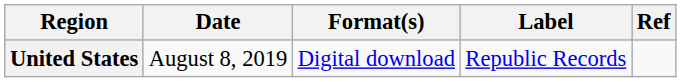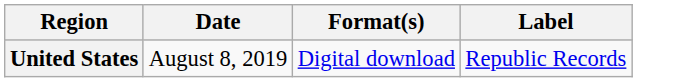 <table class="wikitable plainrowheaders">
 <tr>
 <th scope="col">Region</th>
 <th scope="col">Date</th>
 <th scope="col">Format(s)</th>
 <th scope="col">Label</th>
-<th scope="col">Ref</th>
 </tr>
 <tr>
 <th scope="row">United States</th>
 <td>August 8, 2019</td>
 <td><a href='#'>Digital download</a></td>
 <td><a href='#'>Republic Records</a></td>
-<td></td>
 </tr>
 </table>
